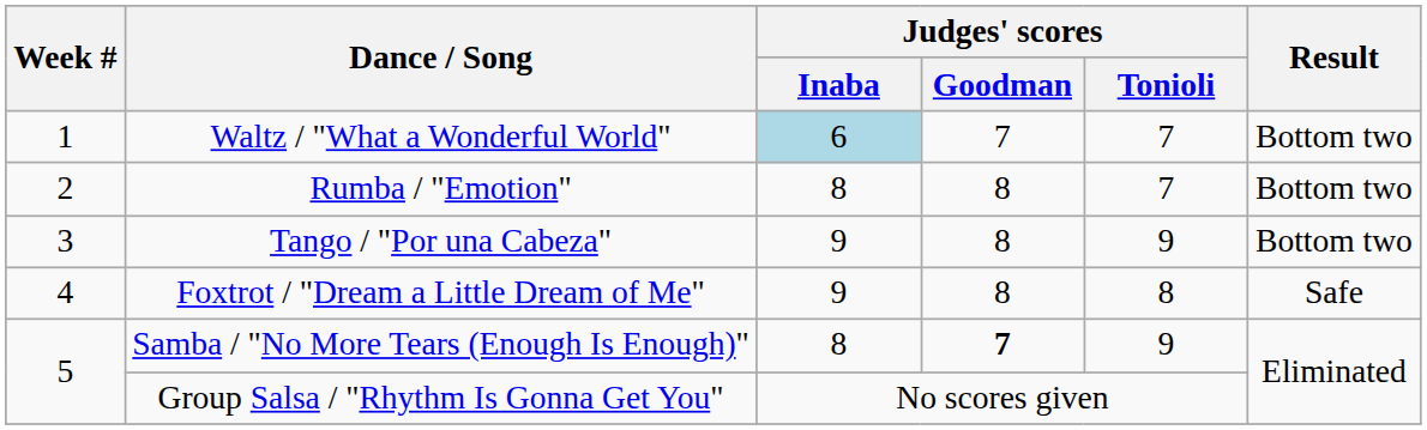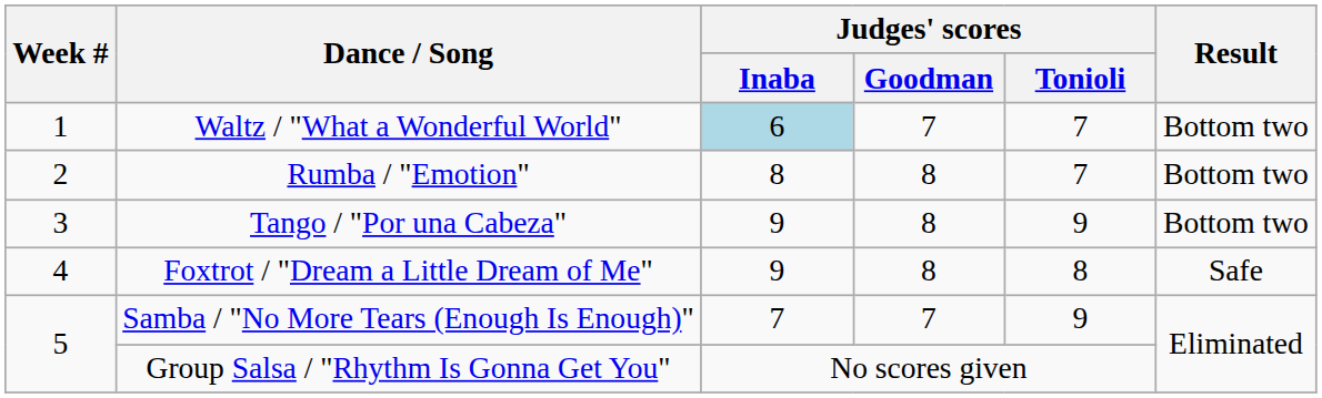 <table class="wikitable" style="text-align: center;">
 <tr>
 <th rowspan="2">Week #</th>
 <th rowspan="2">Dance / Song</th>
 <th colspan="3">Judges' scores</th>
 <th rowspan="2">Result</th>
 </tr>
 <tr>
 <th style="min-width: 4.5em;"><a href='#'>Inaba</a></th>
 <th style="min-width: 4.5em;"><a href='#'>Goodman</a></th>
 <th style="min-width: 4.5em;"><a href='#'>Tonioli</a></th>
 </tr>
 <tr>
 <td>1</td>
 <td><a href='#'>Waltz</a> / "<a href='#'>What a Wonderful World</a>"</td>
 <td style="background: lightblue;">6</td>
 <td>7</td>
 <td>7</td>
 <td>Bottom two</td>
 </tr>
 <tr>
 <td>2</td>
 <td><a href='#'>Rumba</a> / "<a href='#'>Emotion</a>"</td>
 <td>8</td>
 <td>8</td>
 <td>7</td>
 <td>Bottom two</td>
 </tr>
 <tr>
 <td>3</td>
 <td><a href='#'>Tango</a> / "<a href='#'>Por una Cabeza</a>"</td>
 <td>9</td>
 <td>8</td>
 <td>9</td>
 <td>Bottom two</td>
 </tr>
 <tr>
 <td>4</td>
 <td><a href='#'>Foxtrot</a> / "<a href='#'>Dream a Little Dream of Me</a>"</td>
 <td>9</td>
 <td>8</td>
 <td>8</td>
 <td>Safe</td>
 </tr>
 <tr>
 <td rowspan="2">5</td>
 <td><a href='#'>Samba</a> / "<a href='#'>No More Tears (Enough Is Enough)</a>"</td>
-<td>8</td>
-<td><strong>7</strong></td>
+<td>7</td>
+<td>7</td>
 <td>9</td>
 <td rowspan="2">Eliminated</td>
 </tr>
 <tr>
 <td>Group <a href='#'>Salsa</a> / "<a href='#'>Rhythm Is Gonna Get You</a>"</td>
 <td colspan="3">No scores given</td>
 </tr>
 </table>
